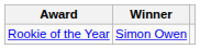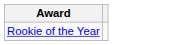 <table class="wikitable">
 <tr>
 <th>Award</th>
-<th>Winner</th>
 <th></th>
 </tr>
 <tr>
 <td><a href='#'>Rookie of the Year</a></td>
-<td> <a href='#'>Simon Owen</a></td>
 <td></td>
 </tr>
 </table>
